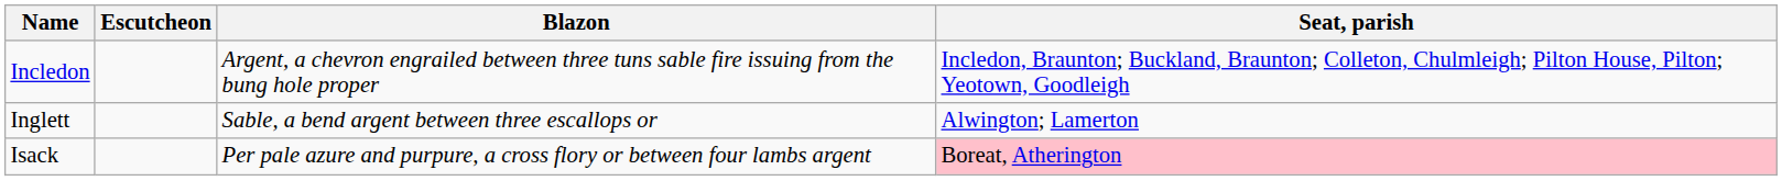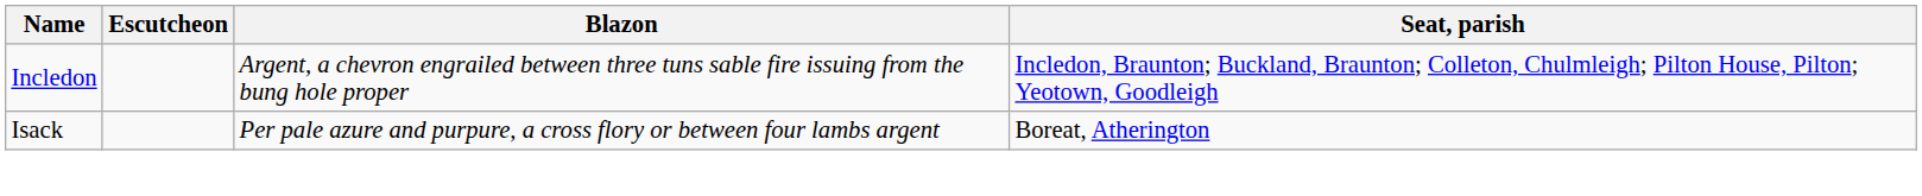 <table class="wikitable">
 <tr>
 <th>Name</th>
 <th>Escutcheon</th>
 <th>Blazon</th>
 <th>Seat, parish</th>
 </tr>
 <tr>
 <td><a href='#'>Incledon</a></td>
 <td></td>
 <td><em>Argent, a chevron engrailed between three tuns sable fire issuing from the bung hole proper</em></td>
 <td><a href='#'>Incledon, Braunton</a>; <a href='#'>Buckland, Braunton</a>; <a href='#'>Colleton, Chulmleigh</a>; <a href='#'>Pilton House, Pilton</a>; <a href='#'>Yeotown, Goodleigh</a></td>
 </tr>
 <tr>
-<td>Inglett</td>
-<td></td>
-<td><em>Sable, a bend argent between three escallops or</em></td>
-<td><a href='#'>Alwington</a>; <a href='#'>Lamerton</a></td>
-</tr>
-<tr>
 <td>Isack</td>
 <td></td>
 <td><em>Per pale azure and purpure, a cross flory or between four lambs argent</em></td>
-<td style="background: pink;">Boreat, <a href='#'>Atherington</a></td>
+<td>Boreat, <a href='#'>Atherington</a></td>
 </tr>
 </table>
